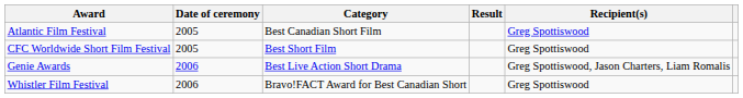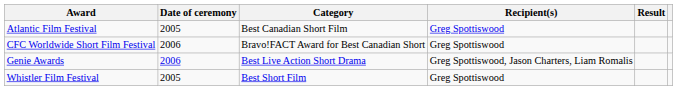 <table class="wikitable plainrowheaders sortable">
 <tr>
 <th scope="col">Award</th>
 <th scope="col">Date of ceremony</th>
 <th scope="col">Category</th>
+<th scope="col">Recipient(s)</th>
 <th scope="col">Result</th>
-<th scope="col">Recipient(s)</th>
 <th scope="col" class="unsortable"></th>
 </tr>
 <tr>
 <td><a href='#'>Atlantic Film Festival</a></td>
 <td>2005</td>
 <td>Best Canadian Short Film</td>
+<td><a href='#'>Greg Spottiswood</a></td>
 <td></td>
-<td><a href='#'>Greg Spottiswood</a></td>
 <td></td>
 </tr>
 <tr>
 <td><a href='#'>CFC Worldwide Short Film Festival</a></td>
-<td>2005</td>
-<td><a href='#'>Best Short Film</a></td>
+<td>2006</td>
+<td>Bravo!FACT Award for Best Canadian Short</td>
+<td>Greg Spottiswood</td>
 <td></td>
-<td>Greg Spottiswood</td>
 <td></td>
 </tr>
 <tr>
 <td><a href='#'>Genie Awards</a></td>
 <td><a href='#'>2006</a></td>
 <td><a href='#'>Best Live Action Short Drama</a></td>
+<td>Greg Spottiswood, Jason Charters, Liam Romalis</td>
 <td></td>
-<td>Greg Spottiswood, Jason Charters, Liam Romalis</td>
 <td></td>
 </tr>
 <tr>
 <td><a href='#'>Whistler Film Festival</a></td>
-<td>2006</td>
-<td>Bravo!FACT Award for Best Canadian Short</td>
+<td>2005</td>
+<td><a href='#'>Best Short Film</a></td>
+<td>Greg Spottiswood</td>
 <td></td>
-<td>Greg Spottiswood</td>
 <td></td>
 </tr>
 </table>
